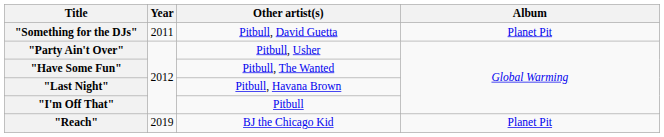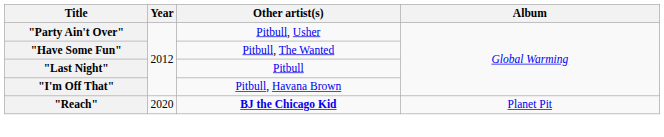 <table class="wikitable plainrowheaders" style="text-align:center;">
 <tr>
 <th scope="col" style="width:12em;">Title</th>
 <th scope="col">Year</th>
 <th scope="col" style="width:19em;">Other artist(s)</th>
 <th scope="col" style="width:22em;">Album</th>
-</tr>
-<tr>
-<th scope="row">"Something for the DJs"</th>
-<td>2011</td>
-<td><a href='#'>Pitbull</a>, <a href='#'>David Guetta</a></td>
-<td><a href='#'>Planet Pit</a></td>
 </tr>
 <tr>
 <th scope="row">"Party Ain't Over"</th>
 <td rowspan="4">2012</td>
 <td><a href='#'>Pitbull</a>, <a href='#'>Usher</a></td>
 <td rowspan="4"><em><a href='#'>Global Warming</a></em></td>
 </tr>
 <tr>
 <th scope="row">"Have Some Fun"</th>
 <td><a href='#'>Pitbull</a>, <a href='#'>The Wanted</a></td>
 </tr>
 <tr>
 <th scope="row">"Last Night"</th>
+<td><a href='#'>Pitbull</a></td>
+</tr>
+<tr>
+<th scope="row">"I'm Off That"</th>
 <td><a href='#'>Pitbull</a>, <a href='#'>Havana Brown</a></td>
 </tr>
 <tr>
-<th scope="row">"I'm Off That"</th>
-<td><a href='#'>Pitbull</a></td>
-</tr>
-<tr>
 <th scope="row">"Reach"</th>
-<td>2019</td>
-<td><a href='#'>BJ the Chicago Kid</a></td>
+<td>2020</td>
+<td><strong><a href='#'>BJ the Chicago Kid</a></strong></td>
 <td><a href='#'>Planet Pit</a></td>
 </tr>
 </table>
